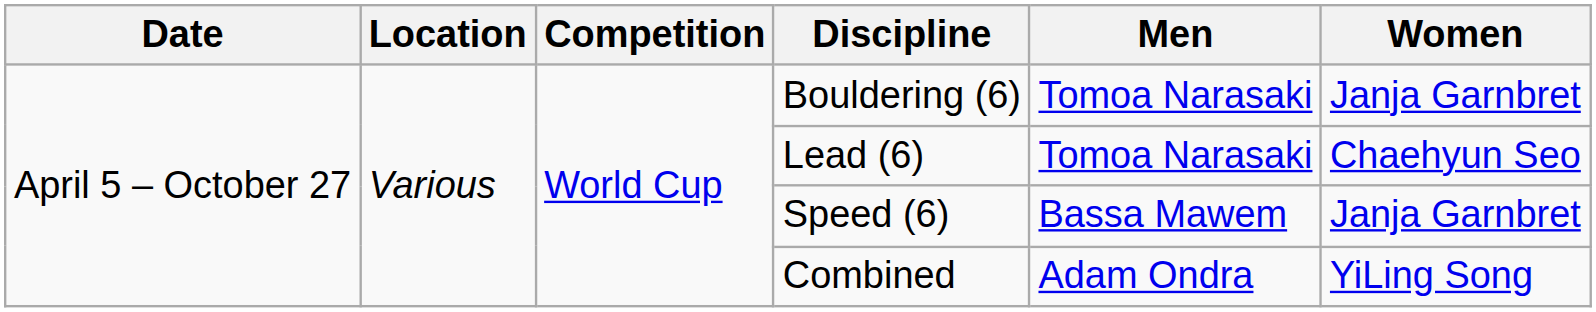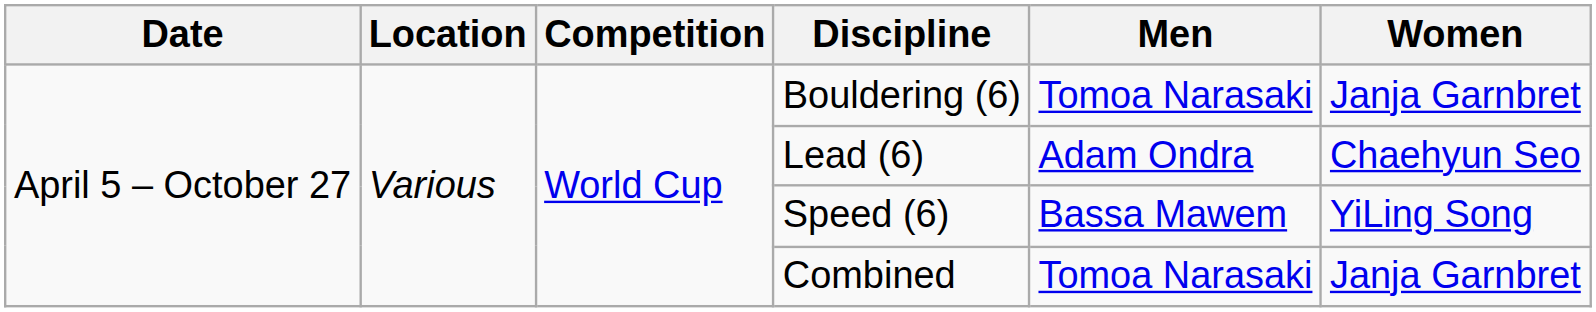 <table class="wikitable">
 <tr>
 <th>Date</th>
 <th>Location</th>
 <th>Competition</th>
 <th>Discipline</th>
 <th>Men</th>
 <th>Women</th>
 </tr>
 <tr>
 <td rowspan="4">April 5 – October 27</td>
 <td rowspan="4"><em>Various</em></td>
 <td rowspan="4"><a href='#'>World Cup</a></td>
 <td>Bouldering (6)</td>
 <td> <a href='#'>Tomoa Narasaki</a></td>
 <td> <a href='#'>Janja Garnbret</a></td>
 </tr>
 <tr>
 <td>Lead (6)</td>
-<td> <a href='#'>Tomoa Narasaki</a></td>
+<td> <a href='#'>Adam Ondra</a></td>
 <td> <a href='#'>Chaehyun Seo</a></td>
 </tr>
 <tr>
 <td>Speed (6)</td>
 <td> <a href='#'>Bassa Mawem</a></td>
-<td> <a href='#'>Janja Garnbret</a></td>
+<td> <a href='#'>YiLing Song</a></td>
 </tr>
 <tr>
 <td>Combined</td>
-<td> <a href='#'>Adam Ondra</a></td>
-<td> <a href='#'>YiLing Song</a></td>
+<td> <a href='#'>Tomoa Narasaki</a></td>
+<td> <a href='#'>Janja Garnbret</a></td>
 </tr>
 </table>
